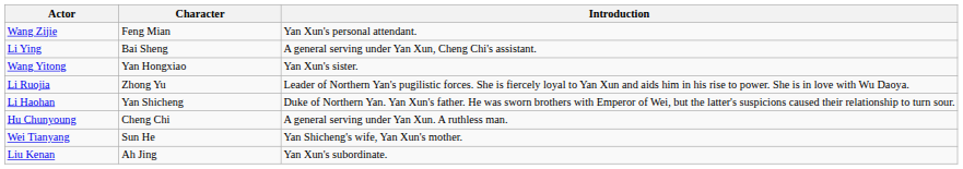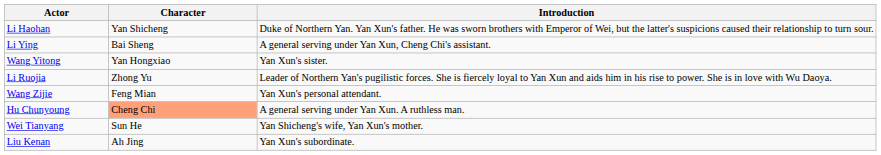 <table class="wikitable">
 <tr>
 <th style="width:12%">Actor</th>
 <th style="width:17%">Character</th>
 <th>Introduction</th>
 </tr>
 <tr>
-<td><a href='#'>Wang Zijie</a></td>
-<td>Feng Mian</td>
-<td>Yan Xun's personal attendant.</td>
+<td><a href='#'>Li Haohan</a></td>
+<td>Yan Shicheng</td>
+<td>Duke of Northern Yan. Yan Xun's father. He was sworn brothers with Emperor of Wei, but the latter's suspicions caused their relationship to turn sour.</td>
 </tr>
 <tr>
 <td><a href='#'>Li Ying</a></td>
 <td>Bai Sheng</td>
 <td>A general serving under Yan Xun, Cheng Chi's assistant.</td>
 </tr>
 <tr>
 <td><a href='#'>Wang Yitong</a></td>
 <td>Yan Hongxiao</td>
 <td>Yan Xun's sister.</td>
 </tr>
 <tr>
 <td><a href='#'>Li Ruojia</a></td>
 <td>Zhong Yu</td>
 <td>Leader of Northern Yan's pugilistic forces. She is fiercely loyal to Yan Xun and aids him in his rise to power. She is  in love with Wu Daoya.</td>
 </tr>
 <tr>
-<td><a href='#'>Li Haohan</a></td>
-<td>Yan Shicheng</td>
-<td>Duke of Northern Yan. Yan Xun's father. He was sworn brothers with Emperor of Wei, but the latter's suspicions caused their relationship to turn sour.</td>
+<td><a href='#'>Wang Zijie</a></td>
+<td>Feng Mian</td>
+<td>Yan Xun's personal attendant.</td>
 </tr>
 <tr>
 <td><a href='#'>Hu Chunyoung</a></td>
-<td>Cheng Chi</td>
+<td style="background: lightsalmon;">Cheng Chi</td>
 <td>A general serving under Yan Xun. A ruthless man.</td>
 </tr>
 <tr>
 <td><a href='#'>Wei Tianyang</a></td>
 <td>Sun He</td>
 <td>Yan Shicheng's wife, Yan Xun's mother.</td>
 </tr>
 <tr>
 <td><a href='#'>Liu Kenan</a></td>
 <td>Ah Jing</td>
 <td>Yan Xun's subordinate.</td>
 </tr>
 </table>
